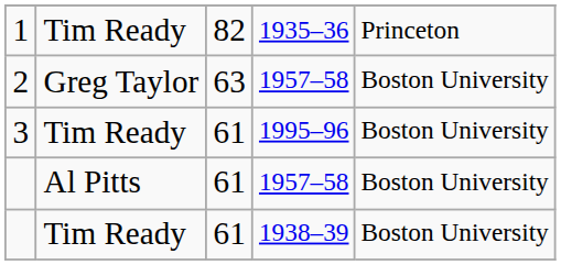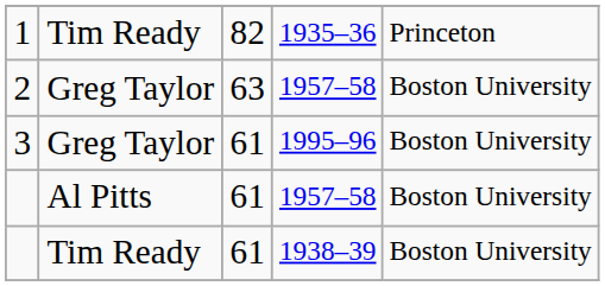 <table class="wikitable">
 <tr>
 </tr>
 <tr>
 <td>1</td>
 <td>Tim Ready</td>
 <td>82</td>
 <td style="font-size:80%;"><a href='#'>1935–36</a></td>
 <td style="font-size:80%;">Princeton</td>
 </tr>
 <tr>
 <td>2</td>
 <td>Greg Taylor</td>
 <td>63</td>
 <td style="font-size:80%;"><a href='#'>1957–58</a></td>
 <td style="font-size:80%;">Boston University</td>
 </tr>
 <tr>
 <td>3</td>
-<td>Tim Ready</td>
+<td>Greg Taylor</td>
 <td>61</td>
 <td style="font-size:80%;"><a href='#'>1995–96</a></td>
 <td style="font-size:80%;">Boston University</td>
 </tr>
 <tr>
 <td></td>
 <td>Al Pitts</td>
 <td>61</td>
 <td style="font-size:80%;"><a href='#'>1957–58</a></td>
 <td style="font-size:80%;">Boston University</td>
 </tr>
 <tr>
 <td></td>
 <td>Tim Ready</td>
 <td>61</td>
 <td style="font-size:80%;"><a href='#'>1938–39</a></td>
 <td style="font-size:80%;">Boston University</td>
 </tr>
 </table>
